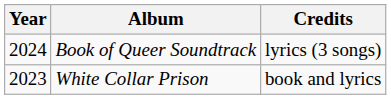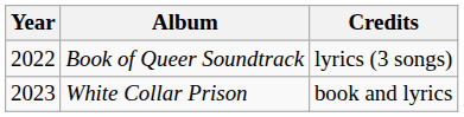 <table class="wikitable">
 <tr>
 <th>Year</th>
 <th>Album</th>
 <th>Credits</th>
 </tr>
 <tr>
-<td>2024</td>
+<td>2022</td>
 <td><em>Book of Queer Soundtrack</em></td>
 <td>lyrics (3 songs)</td>
 </tr>
 <tr>
 <td>2023</td>
 <td><em>White Collar Prison</em></td>
 <td>book and lyrics</td>
 </tr>
 </table>
